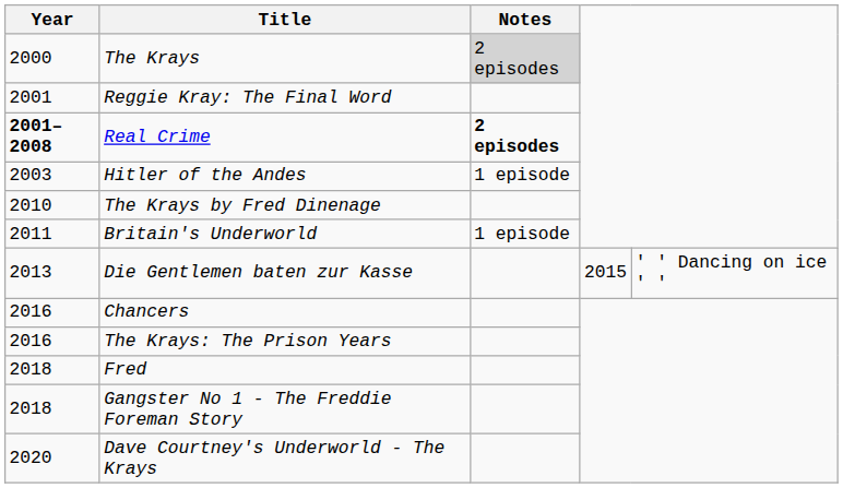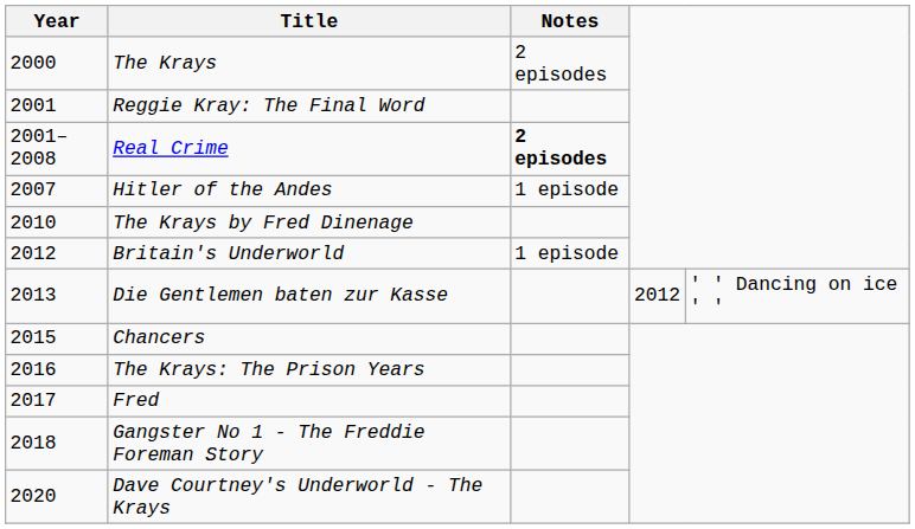 <table class="wikitable sortable">
 <tr>
 <th>Year</th>
 <th>Title</th>
 <th class="unsortable">Notes</th>
 </tr>
 <tr>
 <td>2000</td>
 <td><em>The Krays</em></td>
-<td style="background: lightgrey;">2 episodes</td>
+<td>2 episodes</td>
 </tr>
 <tr>
 <td>2001</td>
 <td><em>Reggie Kray: The Final Word</em></td>
 <td></td>
 </tr>
 <tr>
-<td><strong>2001–2008</strong></td>
+<td>2001–2008</td>
 <td><em><a href='#'>Real Crime</a></em></td>
 <td><strong>2 episodes</strong></td>
 </tr>
 <tr>
-<td>2003</td>
+<td>2007</td>
 <td><em>Hitler of the Andes</em></td>
 <td>1 episode</td>
 </tr>
 <tr>
 <td>2010</td>
 <td><em>The Krays by Fred Dinenage</em></td>
 <td></td>
 </tr>
 <tr>
-<td>2011</td>
+<td>2012</td>
 <td><em>Britain's Underworld</em></td>
 <td>1 episode</td>
 </tr>
 <tr>
 <td>2013</td>
 <td><em>Die Gentlemen baten zur Kasse</em></td>
 <td></td>
-<td>2015</td>
+<td>2012</td>
 <td>' ' Dancing on ice ' '</td>
 </tr>
 <tr>
-<td>2016</td>
+<td>2015</td>
 <td><em>Chancers</em></td>
 <td></td>
 </tr>
 <tr>
 <td>2016</td>
 <td><em>The Krays: The Prison Years</em></td>
 <td></td>
 </tr>
 <tr>
-<td>2018</td>
+<td>2017</td>
 <td><em>Fred</em></td>
 <td></td>
 </tr>
 <tr>
 <td>2018</td>
 <td><em>Gangster No 1 - The Freddie Foreman Story</em></td>
 <td></td>
 </tr>
 <tr>
 <td>2020</td>
 <td><em>Dave Courtney's Underworld - The Krays</em></td>
 <td></td>
 </tr>
 </table>
